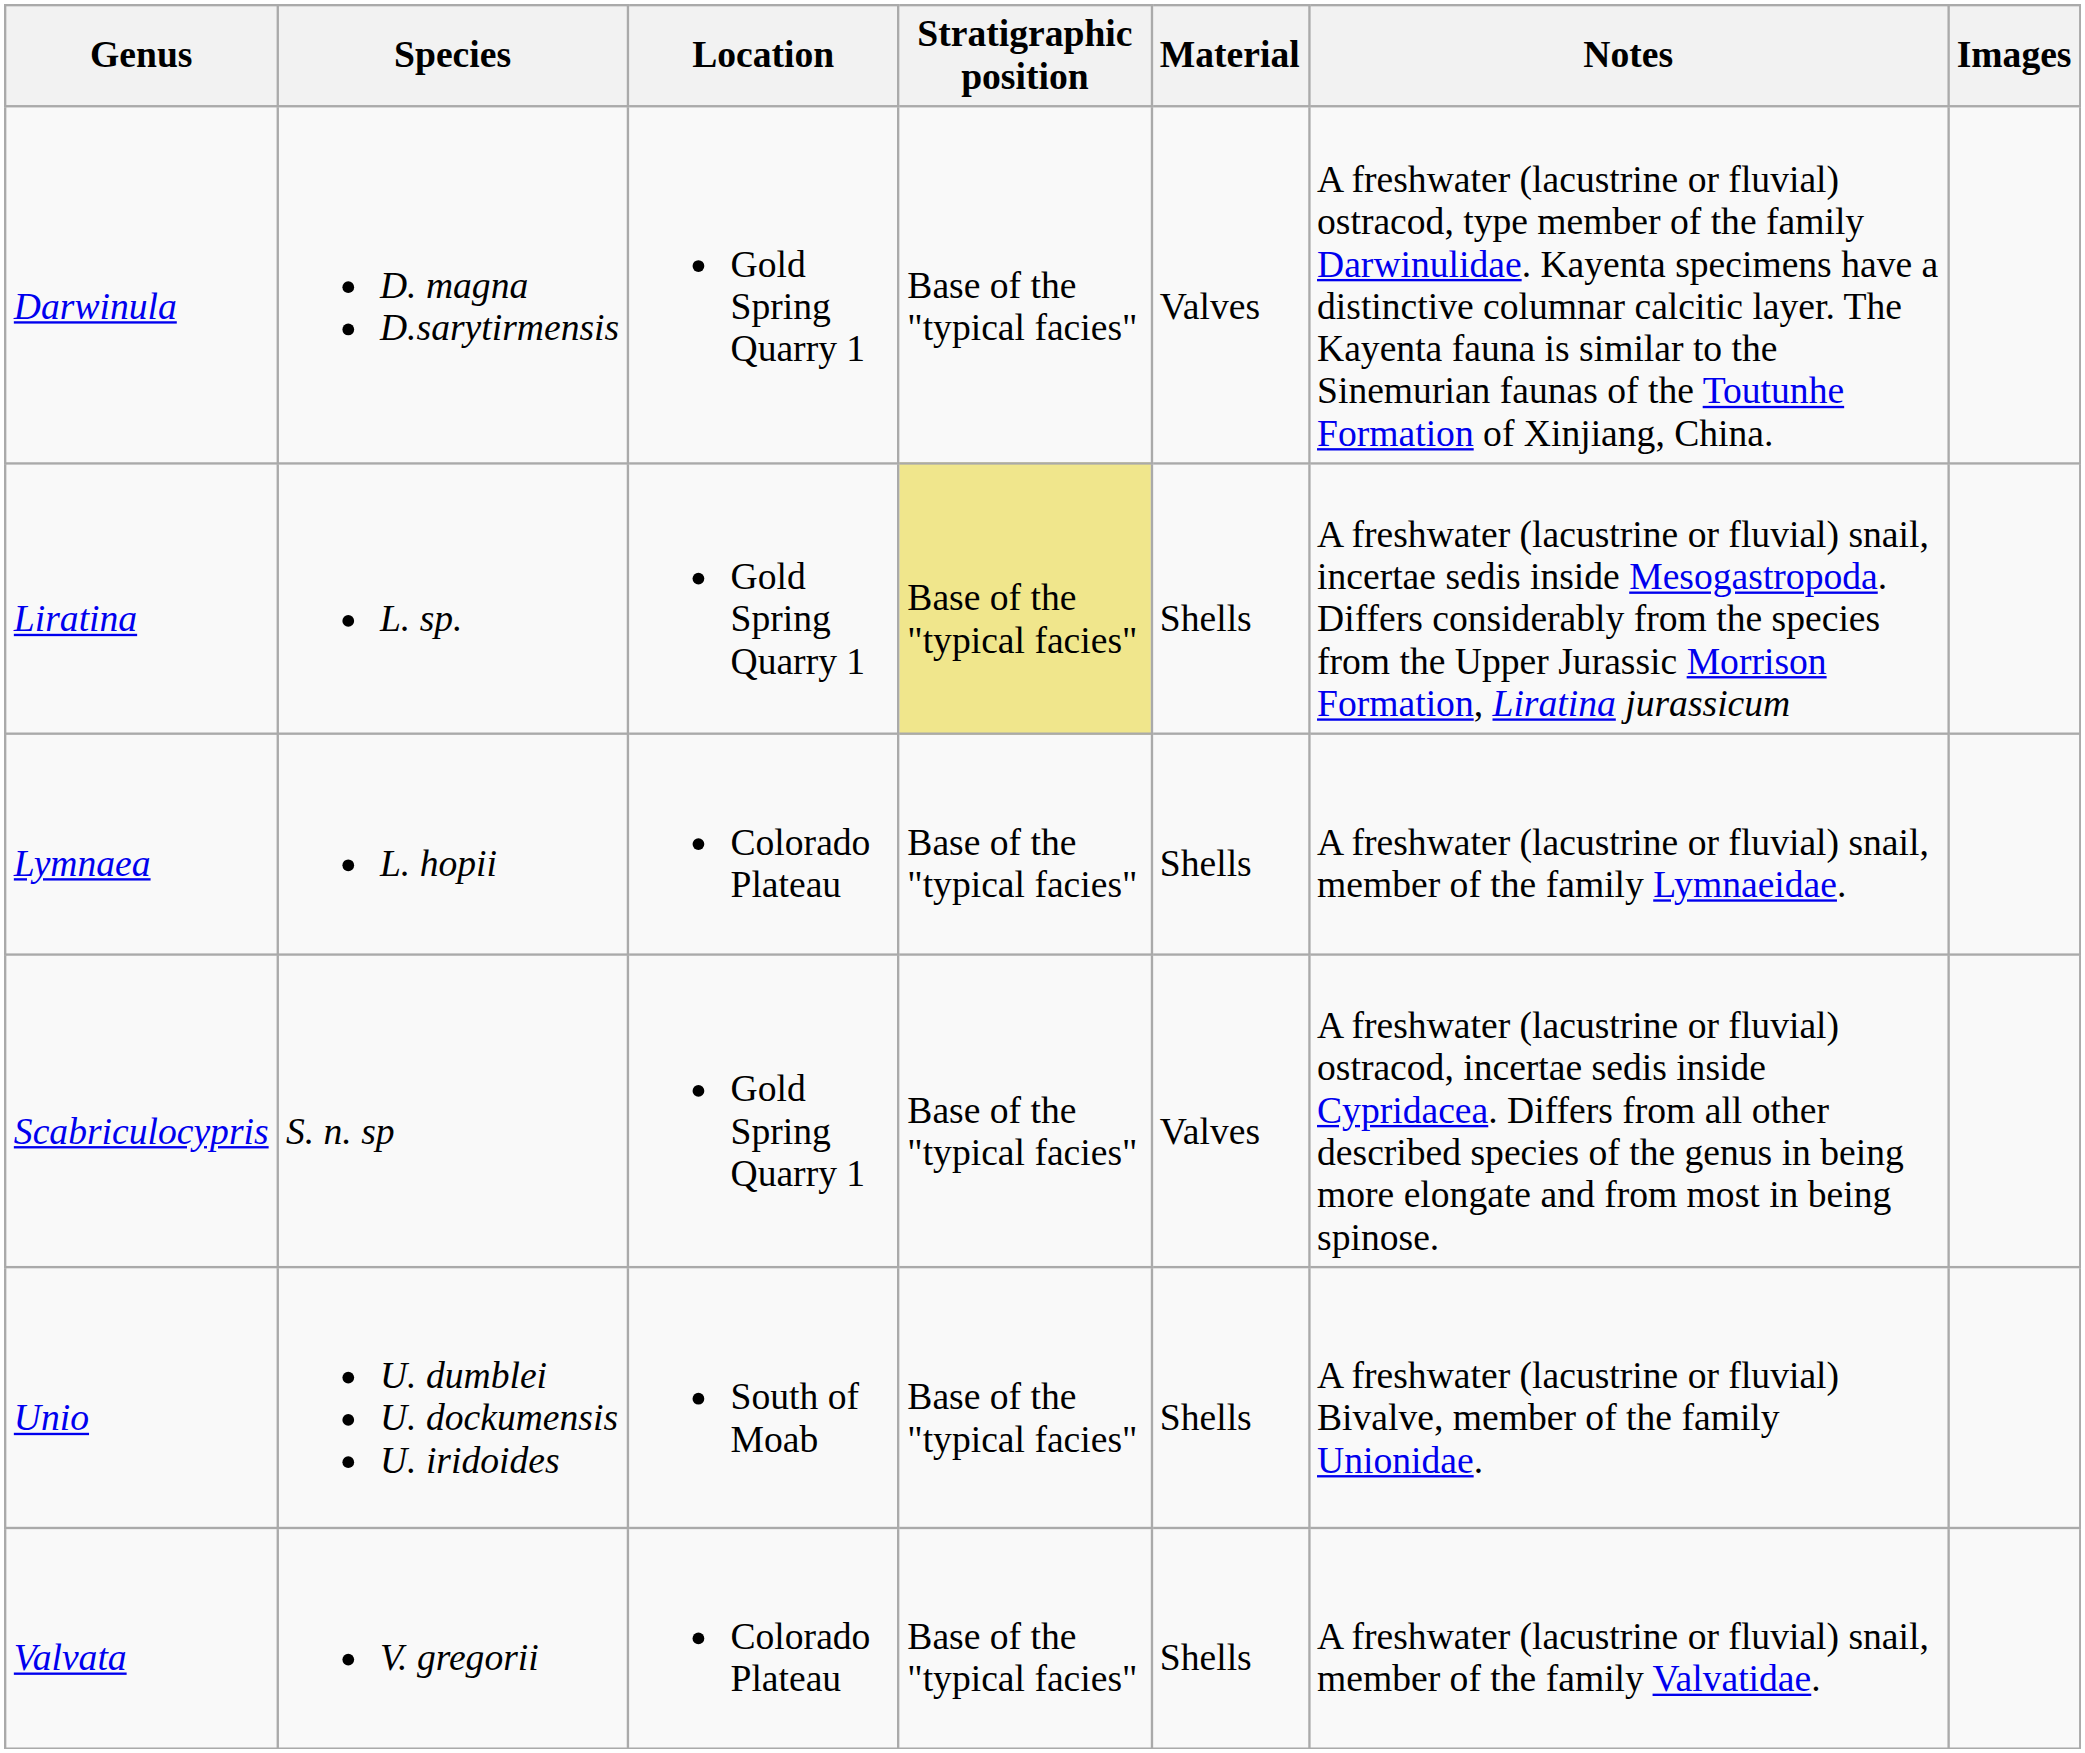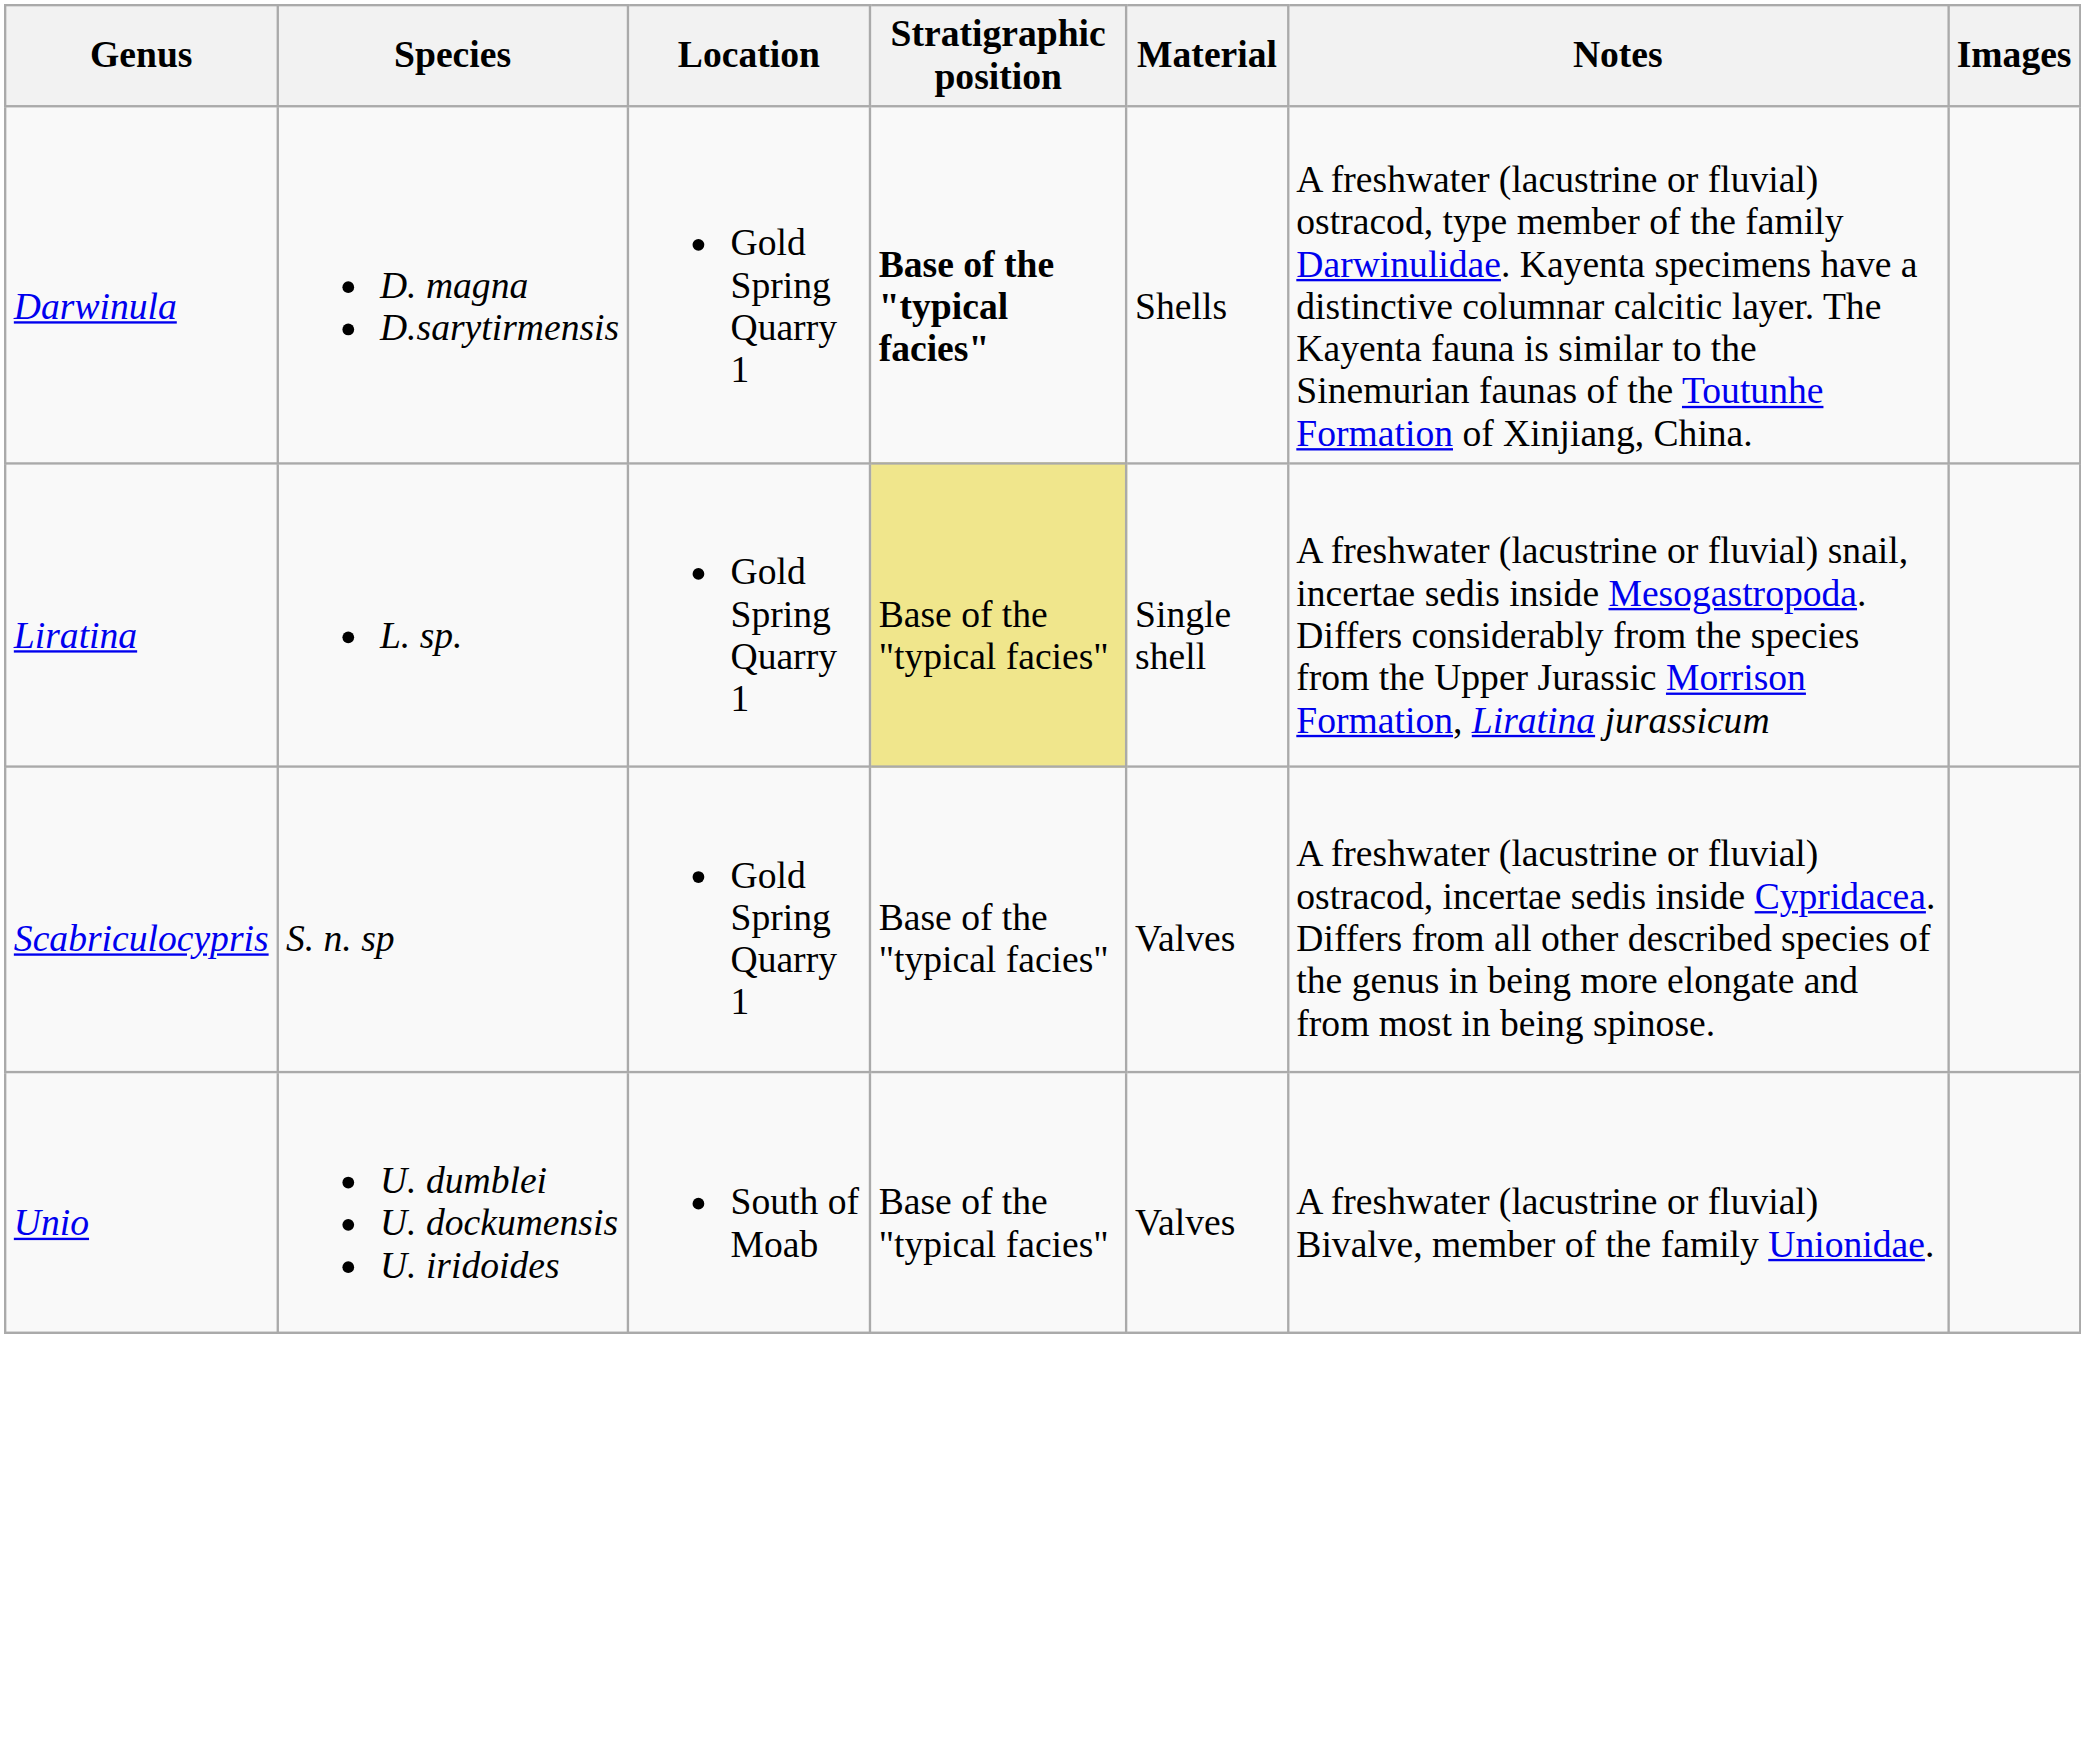 <table class="wikitable" align="center" width="100%">
 <tr>
 <th>Genus</th>
 <th>Species</th>
 <th>Location</th>
 <th>Stratigraphic position</th>
 <th>Material</th>
 <th>Notes</th>
 <th>Images</th>
 </tr>
 <tr>
 <td><br><em><a href='#'>Darwinula</a></em></td>
 <td><br><ul><li><em>D. magna</em></li><li><em>D.sarytirmensis</em></li></ul></td>
 <td><br><ul><li>Gold Spring Quarry 1</li></ul></td>
-<td><br>Base of the "typical facies"</td>
-<td><br>Valves</td>
+<td><strong><br>Base of the "typical facies"</strong></td>
+<td><br>Shells</td>
 <td><br>A freshwater (lacustrine or fluvial) ostracod, type member of the family <a href='#'>Darwinulidae</a>. Kayenta specimens have a distinctive columnar calcitic layer. The Kayenta fauna is similar to the Sinemurian faunas of the <a href='#'>Toutunhe Formation</a> of Xinjiang, China.</td>
 <td></td>
 </tr>
 <tr>
 <td><br><em><a href='#'>Liratina</a></em></td>
 <td><br><ul><li><em>L. sp.</em></li></ul></td>
 <td><br><ul><li>Gold Spring Quarry 1</li></ul></td>
 <td style="background: khaki;"><br>Base of the "typical facies"</td>
-<td><br>Shells</td>
+<td><br>Single shell</td>
 <td><br>A freshwater (lacustrine or fluvial) snail, incertae sedis inside <a href='#'>Mesogastropoda</a>. Differs considerably from the species from the Upper Jurassic <a href='#'>Morrison Formation</a>, <em><a href='#'>Liratina</a> jurassicum</em></td>
-<td></td>
-</tr>
-<tr>
-<td><br><em><a href='#'>Lymnaea</a></em></td>
-<td><br><ul><li><em>L. hopii</em></li></ul></td>
-<td><br><ul><li>Colorado Plateau</li></ul></td>
-<td><br>Base of the "typical facies"</td>
-<td><br>Shells</td>
-<td><br>A freshwater (lacustrine or fluvial) snail, member of the family <a href='#'>Lymnaeidae</a>.</td>
 <td></td>
 </tr>
 <tr>
 <td><br><em><a href='#'>Scabriculocypris</a></em></td>
 <td><br><em>S. n. sp</em></td>
 <td><br><ul><li>Gold Spring Quarry 1</li></ul></td>
 <td><br>Base of the "typical facies"</td>
 <td><br>Valves</td>
 <td><br>A freshwater (lacustrine or fluvial) ostracod, incertae sedis inside <a href='#'>Cypridacea</a>. Differs from all other described species of the genus in being more elongate and from most in being spinose.</td>
 <td></td>
 </tr>
 <tr>
 <td><br><em><a href='#'>Unio</a></em></td>
 <td><br><ul><li><em>U. dumblei</em></li><li><em>U. dockumensis</em></li><li><em>U. iridoides</em></li></ul></td>
 <td><br><ul><li>South of Moab</li></ul></td>
 <td><br>Base of the "typical facies"</td>
-<td><br>Shells</td>
+<td><br>Valves</td>
 <td><br>A freshwater (lacustrine or fluvial) Bivalve, member of the family <a href='#'>Unionidae</a>.</td>
-<td></td>
-</tr>
-<tr>
-<td><br><em><a href='#'>Valvata</a></em></td>
-<td><br><ul><li><em>V. gregorii</em></li></ul></td>
-<td><br><ul><li>Colorado Plateau</li></ul></td>
-<td><br>Base of the "typical facies"</td>
-<td><br>Shells</td>
-<td><br>A freshwater (lacustrine or fluvial) snail, member of the family <a href='#'>Valvatidae</a>.</td>
 <td></td>
 </tr>
 <tr>
 </tr>
 </table>
